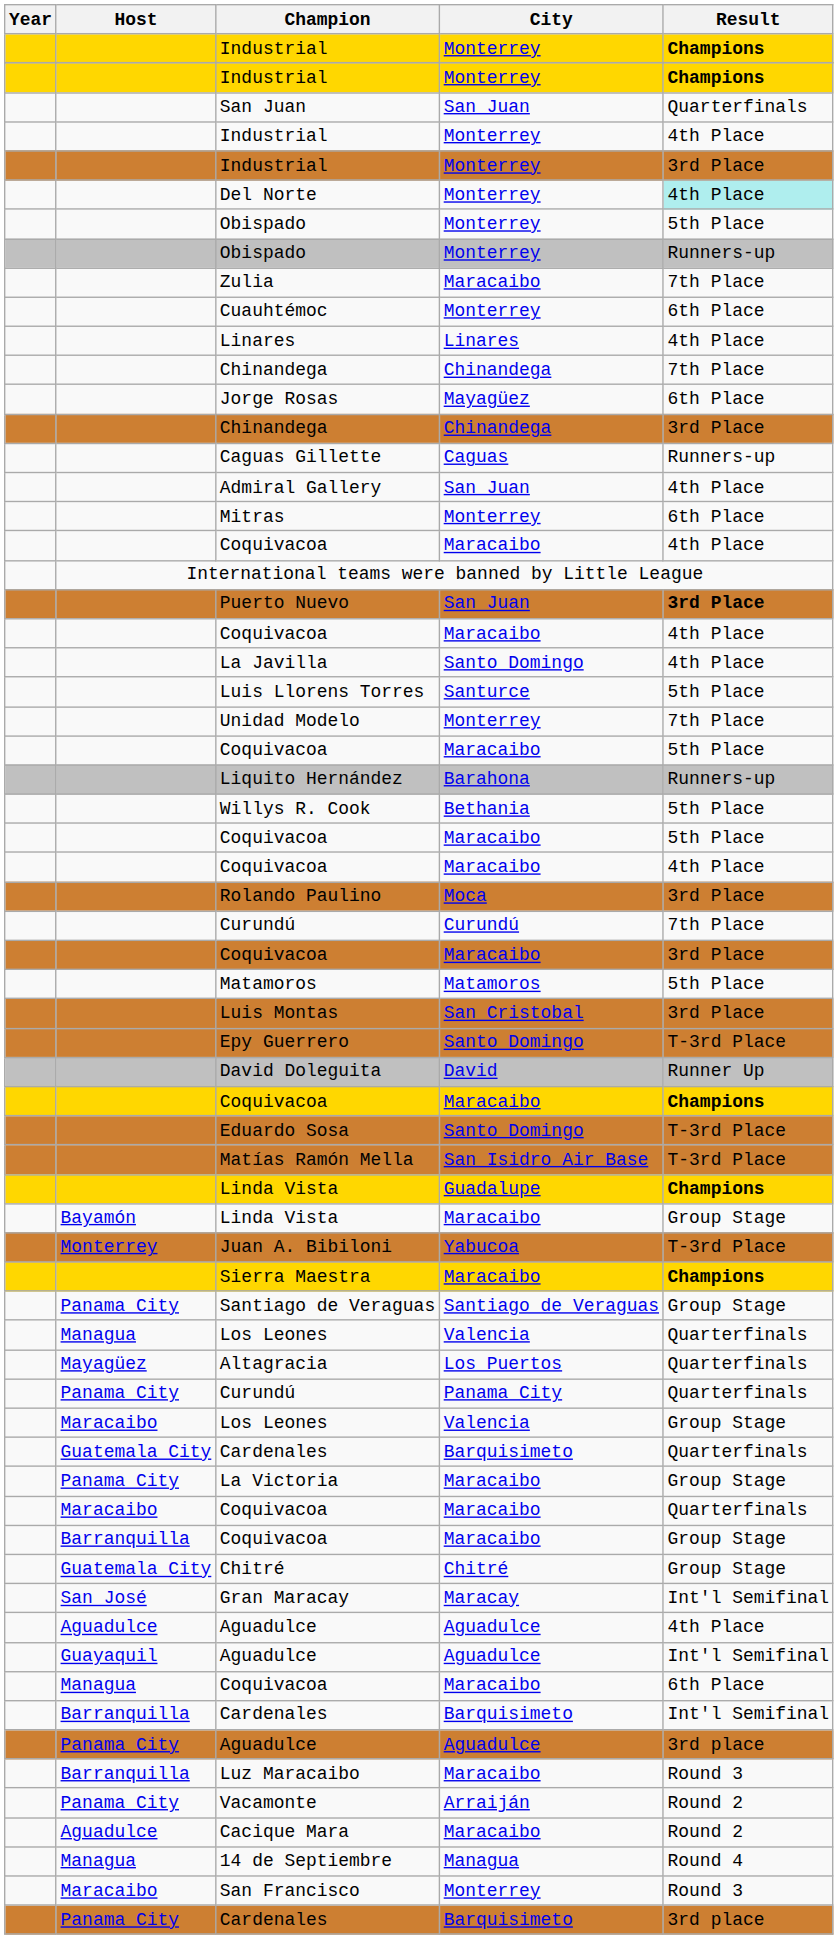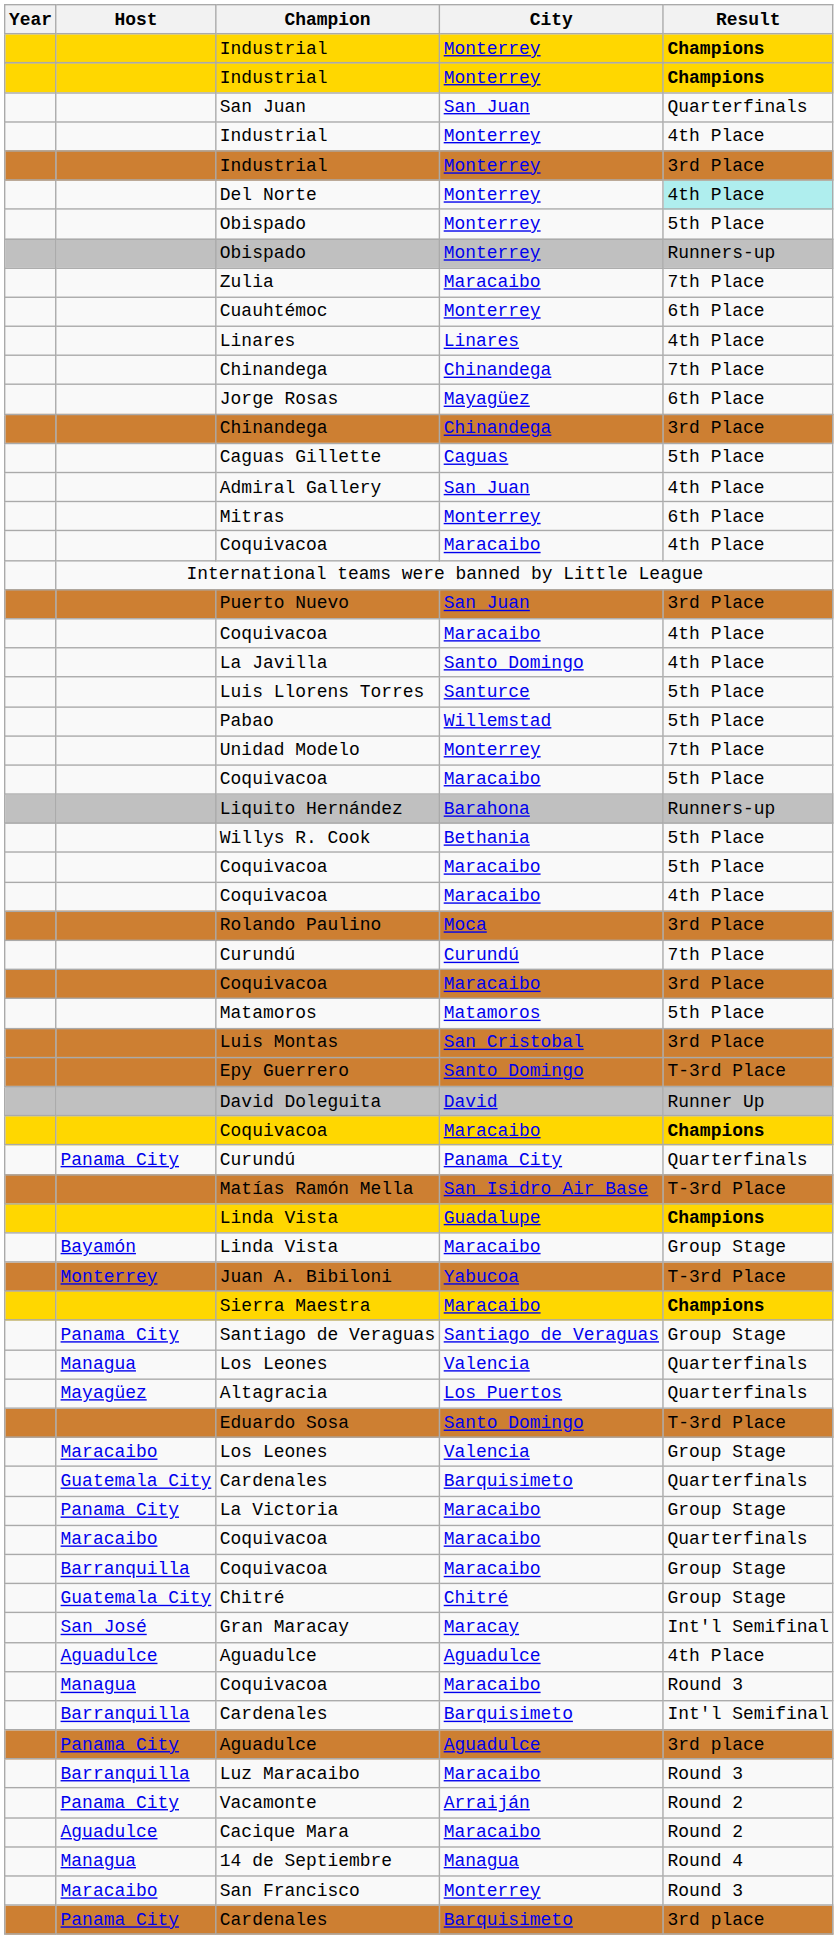 <table class="wikitable">
 <tr>
 <th>Year</th>
 <th>Host</th>
 <th>Champion</th>
 <th>City</th>
 <th>Result</th>
 </tr>
 <tr bgcolor=gold>
 <td></td>
 <td></td>
 <td>Industrial</td>
 <td> <a href='#'>Monterrey</a></td>
 <td><strong>Champions</strong></td>
 </tr>
 <tr>
 </tr>
 <tr bgcolor=gold>
 <td></td>
 <td></td>
 <td>Industrial</td>
 <td> <a href='#'>Monterrey</a></td>
 <td><strong>Champions</strong></td>
 </tr>
 <tr>
 <td></td>
 <td></td>
 <td>San Juan</td>
 <td> <a href='#'>San Juan</a></td>
 <td>Quarterfinals</td>
 </tr>
 <tr>
 <td></td>
 <td></td>
 <td>Industrial</td>
 <td> <a href='#'>Monterrey</a></td>
 <td>4th Place</td>
 </tr>
 <tr bgcolor=CD7F32>
 <td></td>
 <td></td>
 <td>Industrial</td>
 <td> <a href='#'>Monterrey</a></td>
 <td>3rd Place</td>
 </tr>
 <tr>
 <td></td>
 <td></td>
 <td>Del Norte</td>
 <td> <a href='#'>Monterrey</a></td>
 <td style="background: paleturquoise;">4th Place</td>
 </tr>
 <tr>
 <td></td>
 <td></td>
 <td>Obispado</td>
 <td> <a href='#'>Monterrey</a></td>
 <td>5th Place</td>
 </tr>
 <tr bgcolor=silver>
 <td></td>
 <td></td>
 <td>Obispado</td>
 <td> <a href='#'>Monterrey</a></td>
 <td>Runners-up</td>
 </tr>
 <tr>
 <td></td>
 <td></td>
 <td>Zulia</td>
 <td> <a href='#'>Maracaibo</a></td>
 <td>7th Place</td>
 </tr>
 <tr>
 <td></td>
 <td></td>
 <td>Cuauhtémoc</td>
 <td> <a href='#'>Monterrey</a></td>
 <td>6th Place</td>
 </tr>
 <tr>
 <td></td>
 <td></td>
 <td>Linares</td>
 <td> <a href='#'>Linares</a></td>
 <td>4th Place</td>
 </tr>
 <tr>
 <td></td>
 <td></td>
 <td>Chinandega</td>
 <td> <a href='#'>Chinandega</a></td>
 <td>7th Place</td>
 </tr>
 <tr>
 <td></td>
 <td></td>
 <td>Jorge Rosas</td>
 <td> <a href='#'>Mayagüez</a></td>
 <td>6th Place</td>
 </tr>
 <tr bgcolor=CD7F32>
 <td></td>
 <td></td>
 <td>Chinandega</td>
 <td> <a href='#'>Chinandega</a></td>
 <td>3rd Place</td>
 </tr>
 <tr>
 <td></td>
 <td></td>
 <td>Caguas Gillette</td>
 <td> <a href='#'>Caguas</a></td>
-<td>Runners-up</td>
+<td>5th Place</td>
 </tr>
 <tr>
 <td></td>
 <td></td>
 <td>Admiral Gallery</td>
 <td> <a href='#'>San Juan</a></td>
 <td>4th Place</td>
 </tr>
 <tr>
 <td></td>
 <td></td>
 <td>Mitras</td>
 <td> <a href='#'>Monterrey</a></td>
 <td>6th Place</td>
 </tr>
 <tr>
 <td></td>
 <td></td>
 <td>Coquivacoa</td>
 <td> <a href='#'>Maracaibo</a></td>
 <td>4th Place</td>
 </tr>
 <tr>
 <td></td>
 <td colspan="4" align="center">International teams were banned by Little League</td>
 </tr>
 <tr bgcolor=CD7F32>
 <td></td>
 <td></td>
 <td>Puerto Nuevo</td>
 <td> <a href='#'>San Juan</a></td>
-<td><strong>3rd Place</strong></td>
+<td>3rd Place</td>
 </tr>
 <tr>
 <td></td>
 <td></td>
 <td>Coquivacoa</td>
 <td> <a href='#'>Maracaibo</a></td>
 <td>4th Place</td>
 </tr>
 <tr>
 <td></td>
 <td></td>
 <td>La Javilla</td>
 <td> <a href='#'>Santo Domingo</a></td>
 <td>4th Place</td>
 </tr>
 <tr>
 <td></td>
 <td></td>
 <td>Luis Llorens Torres</td>
 <td> <a href='#'>Santurce</a></td>
+<td>5th Place</td>
+</tr>
+<tr>
+<td></td>
+<td></td>
+<td>Pabao</td>
+<td> <a href='#'>Willemstad</a></td>
 <td>5th Place</td>
 </tr>
 <tr>
 <td></td>
 <td></td>
 <td>Unidad Modelo</td>
 <td> <a href='#'>Monterrey</a></td>
 <td>7th Place</td>
 </tr>
 <tr>
 <td></td>
 <td></td>
 <td>Coquivacoa</td>
 <td> <a href='#'>Maracaibo</a></td>
 <td>5th Place</td>
 </tr>
 <tr bgcolor=silver>
 <td></td>
 <td></td>
 <td>Liquito Hernández</td>
 <td> <a href='#'>Barahona</a></td>
 <td>Runners-up</td>
 </tr>
 <tr>
 <td></td>
 <td></td>
 <td>Willys R. Cook</td>
 <td> <a href='#'>Bethania</a></td>
 <td>5th Place</td>
 </tr>
 <tr>
 <td></td>
 <td></td>
 <td>Coquivacoa</td>
 <td> <a href='#'>Maracaibo</a></td>
 <td>5th Place</td>
 </tr>
 <tr>
 <td></td>
 <td></td>
 <td>Coquivacoa</td>
 <td> <a href='#'>Maracaibo</a></td>
 <td>4th Place</td>
 </tr>
 <tr bgcolor=CD7F32>
 <td></td>
 <td></td>
 <td>Rolando Paulino</td>
 <td> <a href='#'>Moca</a></td>
 <td>3rd Place</td>
 </tr>
 <tr>
 <td></td>
 <td></td>
 <td>Curundú</td>
 <td> <a href='#'>Curundú</a></td>
 <td>7th Place</td>
 </tr>
 <tr bgcolor=CD7F32>
 <td></td>
 <td></td>
 <td>Coquivacoa</td>
 <td> <a href='#'>Maracaibo</a></td>
 <td>3rd Place</td>
 </tr>
 <tr>
 <td></td>
 <td></td>
 <td>Matamoros</td>
 <td> <a href='#'>Matamoros</a></td>
 <td>5th Place</td>
 </tr>
 <tr bgcolor=CD7F32>
 <td></td>
 <td></td>
 <td>Luis Montas</td>
 <td> <a href='#'>San Cristobal</a></td>
 <td>3rd Place</td>
 </tr>
 <tr style="background:#cd7f32;">
 <td></td>
 <td></td>
 <td>Epy Guerrero</td>
 <td> <a href='#'>Santo Domingo</a></td>
 <td>T-3rd Place</td>
 </tr>
 <tr bgcolor=silver>
 <td></td>
 <td></td>
 <td>David Doleguita</td>
 <td> <a href='#'>David</a></td>
 <td>Runner Up</td>
 </tr>
 <tr bgcolor=gold>
 <td></td>
 <td></td>
 <td>Coquivacoa</td>
 <td> <a href='#'>Maracaibo</a></td>
 <td><strong>Champions</strong></td>
 </tr>
-<tr style="background:#cd7f32;">
+<tr>
 <td></td>
-<td></td>
-<td>Eduardo Sosa</td>
-<td> <a href='#'>Santo Domingo</a></td>
-<td>T-3rd Place</td>
+<td> <a href='#'>Panama City</a></td>
+<td>Curundú</td>
+<td> <a href='#'>Panama City</a></td>
+<td>Quarterfinals</td>
 </tr>
 <tr style="background:#cd7f32;">
 <td></td>
 <td></td>
 <td>Matías Ramón Mella</td>
 <td> <a href='#'>San Isidro Air Base</a></td>
 <td>T-3rd Place</td>
 </tr>
 <tr bgcolor=gold>
 <td></td>
 <td></td>
 <td>Linda Vista</td>
 <td> <a href='#'>Guadalupe</a></td>
 <td><strong>Champions</strong></td>
 </tr>
 <tr>
 <td></td>
 <td> <a href='#'>Bayamón</a></td>
 <td>Linda Vista</td>
 <td> <a href='#'>Maracaibo</a></td>
 <td>Group Stage</td>
 </tr>
 <tr style="background:#cd7f32;">
 <td></td>
 <td> <a href='#'>Monterrey</a></td>
 <td>Juan A. Bibiloni</td>
 <td> <a href='#'>Yabucoa</a></td>
 <td>T-3rd Place</td>
 </tr>
 <tr bgcolor=gold>
 <td></td>
 <td></td>
 <td>Sierra Maestra</td>
 <td> <a href='#'>Maracaibo</a></td>
 <td><strong>Champions</strong></td>
 </tr>
 <tr>
 <td></td>
 <td> <a href='#'>Panama City</a></td>
 <td>Santiago de Veraguas</td>
 <td> <a href='#'>Santiago de Veraguas</a></td>
 <td>Group Stage</td>
 </tr>
 <tr>
 <td></td>
 <td> <a href='#'>Managua</a></td>
 <td>Los Leones</td>
 <td> <a href='#'>Valencia</a></td>
 <td>Quarterfinals</td>
 </tr>
 <tr>
 <td></td>
 <td> <a href='#'>Mayagüez</a></td>
 <td>Altagracia</td>
 <td> <a href='#'>Los Puertos</a></td>
 <td>Quarterfinals</td>
 </tr>
-<tr>
+<tr style="background:#cd7f32;">
 <td></td>
-<td> <a href='#'>Panama City</a></td>
-<td>Curundú</td>
-<td> <a href='#'>Panama City</a></td>
-<td>Quarterfinals</td>
+<td></td>
+<td>Eduardo Sosa</td>
+<td> <a href='#'>Santo Domingo</a></td>
+<td>T-3rd Place</td>
 </tr>
 <tr>
 <td></td>
 <td> <a href='#'>Maracaibo</a></td>
 <td>Los Leones</td>
 <td> <a href='#'>Valencia</a></td>
 <td>Group Stage</td>
 </tr>
 <tr>
 <td></td>
 <td> <a href='#'>Guatemala City</a></td>
 <td>Cardenales</td>
 <td> <a href='#'>Barquisimeto</a></td>
 <td>Quarterfinals</td>
 </tr>
 <tr>
 <td></td>
 <td> <a href='#'>Panama City</a></td>
 <td>La Victoria</td>
 <td> <a href='#'>Maracaibo</a></td>
 <td>Group Stage</td>
 </tr>
 <tr>
 <td></td>
 <td> <a href='#'>Maracaibo</a></td>
 <td>Coquivacoa</td>
 <td> <a href='#'>Maracaibo</a></td>
 <td>Quarterfinals</td>
 </tr>
 <tr>
 <td></td>
 <td> <a href='#'>Barranquilla</a></td>
 <td>Coquivacoa</td>
 <td> <a href='#'>Maracaibo</a></td>
 <td>Group Stage</td>
 </tr>
 <tr>
 <td></td>
 <td> <a href='#'>Guatemala City</a></td>
 <td>Chitré</td>
 <td> <a href='#'>Chitré</a></td>
 <td>Group Stage</td>
 </tr>
 <tr>
 <td></td>
 <td> <a href='#'>San José</a></td>
 <td>Gran Maracay</td>
 <td> <a href='#'>Maracay</a></td>
 <td>Int'l Semifinal</td>
 </tr>
 <tr>
 <td></td>
 <td> <a href='#'>Aguadulce</a></td>
 <td>Aguadulce</td>
 <td> <a href='#'>Aguadulce</a></td>
 <td>4th Place</td>
 </tr>
 <tr>
 <td></td>
-<td> <a href='#'>Guayaquil</a></td>
-<td>Aguadulce</td>
-<td> <a href='#'>Aguadulce</a></td>
-<td>Int'l Semifinal</td>
-</tr>
-<tr>
-<td></td>
 <td> <a href='#'>Managua</a></td>
 <td>Coquivacoa</td>
 <td> <a href='#'>Maracaibo</a></td>
-<td>6th Place</td>
+<td>Round 3</td>
 </tr>
 <tr>
 <td></td>
 <td> <a href='#'>Barranquilla</a></td>
 <td>Cardenales</td>
 <td> <a href='#'>Barquisimeto</a></td>
 <td>Int'l Semifinal</td>
 </tr>
 <tr bgcolor=CD7F32>
 <td></td>
 <td> <a href='#'>Panama City</a></td>
 <td>Aguadulce</td>
 <td> <a href='#'>Aguadulce</a></td>
 <td>3rd place</td>
 </tr>
 <tr>
 <td></td>
 <td> <a href='#'>Barranquilla</a></td>
 <td>Luz Maracaibo</td>
 <td> <a href='#'>Maracaibo</a></td>
 <td>Round 3</td>
 </tr>
 <tr>
 <td></td>
 <td> <a href='#'>Panama City</a></td>
 <td>Vacamonte</td>
 <td> <a href='#'>Arraiján</a></td>
 <td>Round 2</td>
 </tr>
 <tr>
 <td></td>
 <td> <a href='#'>Aguadulce</a></td>
 <td>Cacique Mara</td>
 <td> <a href='#'>Maracaibo</a></td>
 <td>Round 2</td>
 </tr>
 <tr>
 <td></td>
 <td> <a href='#'>Managua</a></td>
 <td>14 de Septiembre</td>
 <td> <a href='#'>Managua</a></td>
 <td>Round 4</td>
 </tr>
 <tr>
 <td></td>
 <td> <a href='#'>Maracaibo</a></td>
 <td>San Francisco</td>
 <td> <a href='#'>Monterrey</a></td>
 <td>Round 3</td>
 </tr>
 <tr bgcolor=CD7F32>
 <td></td>
 <td> <a href='#'>Panama City</a></td>
 <td>Cardenales</td>
 <td> <a href='#'>Barquisimeto</a></td>
 <td>3rd place</td>
 </tr>
 </table>
